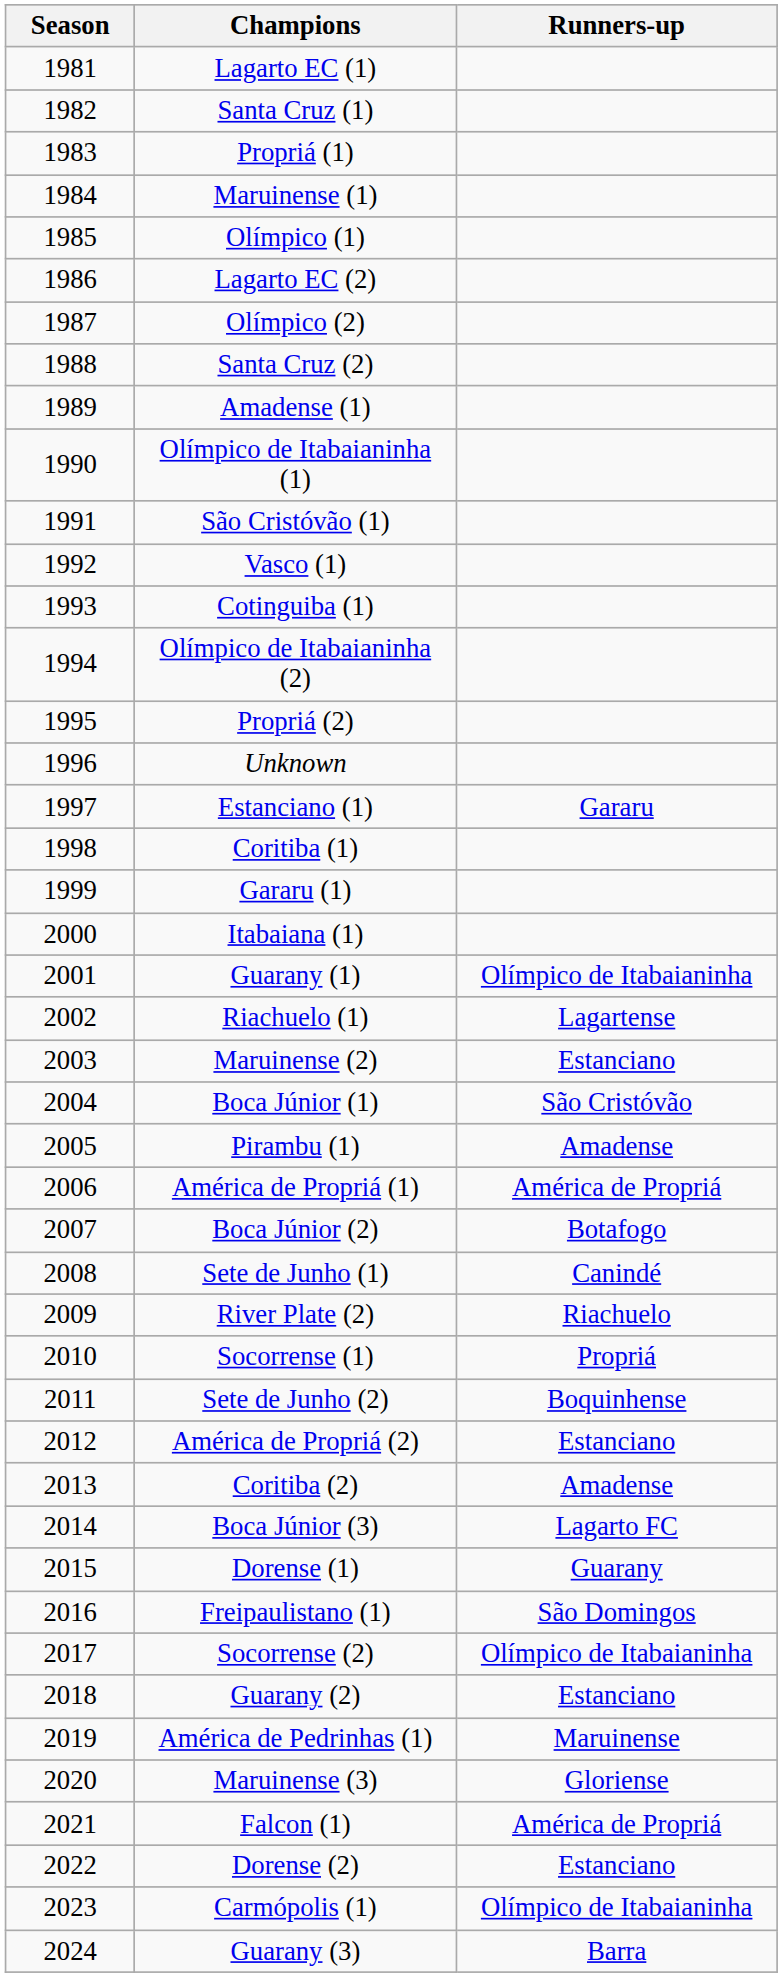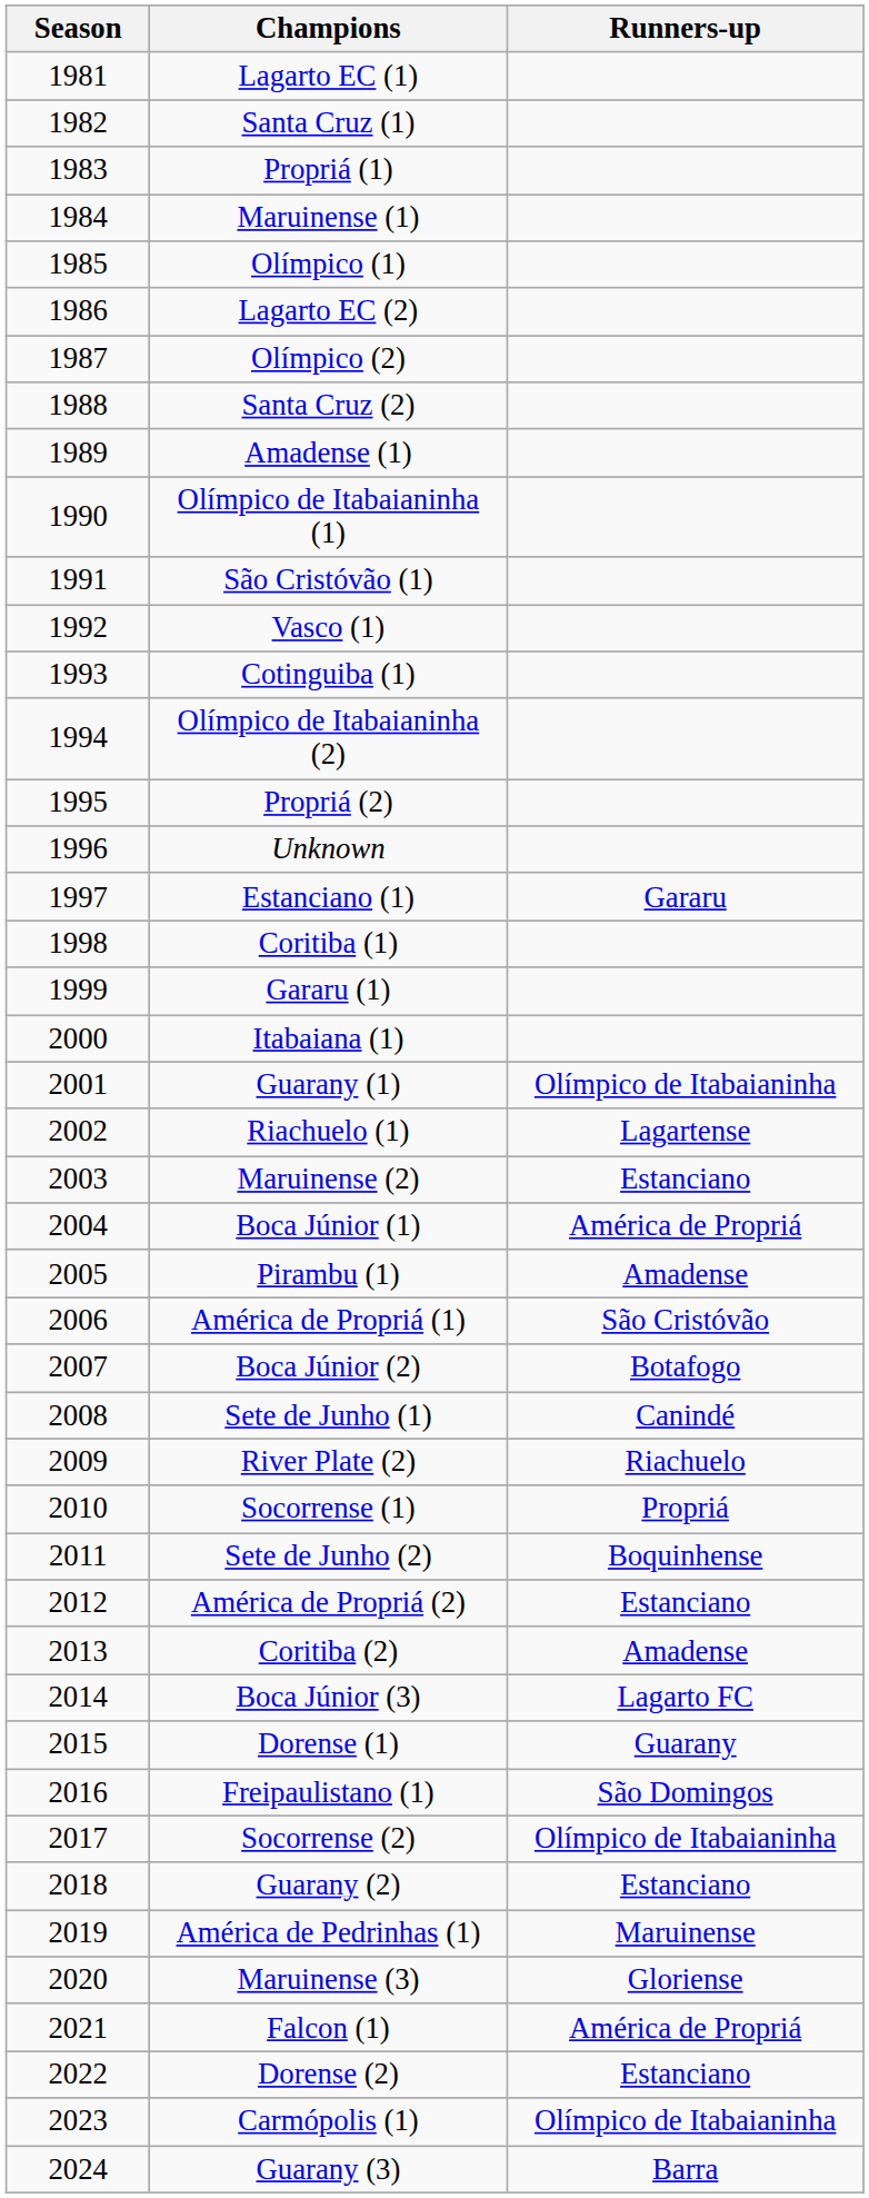 <table class="wikitable" style="text-align:center; margin-left:1em;">
 <tr>
 <th style="width:70px">Season</th>
 <th style="width:185px">Champions</th>
 <th style="width:185px">Runners-up</th>
 </tr>
 <tr>
 <td>1981</td>
 <td><a href='#'>Lagarto EC</a> (1)</td>
 <td></td>
 </tr>
 <tr>
 <td>1982</td>
 <td><a href='#'>Santa Cruz</a> (1)</td>
 <td></td>
 </tr>
 <tr>
 <td>1983</td>
 <td><a href='#'>Propriá</a> (1)</td>
 <td></td>
 </tr>
 <tr>
 <td>1984</td>
 <td><a href='#'>Maruinense</a> (1)</td>
 <td></td>
 </tr>
 <tr>
 <td>1985</td>
 <td><a href='#'>Olímpico</a> (1)</td>
 <td></td>
 </tr>
 <tr>
 <td>1986</td>
 <td><a href='#'>Lagarto EC</a> (2)</td>
 <td></td>
 </tr>
 <tr>
 <td>1987</td>
 <td><a href='#'>Olímpico</a> (2)</td>
 <td></td>
 </tr>
 <tr>
 <td>1988</td>
 <td><a href='#'>Santa Cruz</a> (2)</td>
 <td></td>
 </tr>
 <tr>
 <td>1989</td>
 <td><a href='#'>Amadense</a> (1)</td>
 <td></td>
 </tr>
 <tr>
 <td>1990</td>
 <td><a href='#'>Olímpico de Itabaianinha</a> (1)</td>
 <td></td>
 </tr>
 <tr>
 <td>1991</td>
 <td><a href='#'>São Cristóvão</a> (1)</td>
 <td></td>
 </tr>
 <tr>
 <td>1992</td>
 <td><a href='#'>Vasco</a> (1)</td>
 <td></td>
 </tr>
 <tr>
 <td>1993</td>
 <td><a href='#'>Cotinguiba</a> (1)</td>
 <td></td>
 </tr>
 <tr>
 <td>1994</td>
 <td><a href='#'>Olímpico de Itabaianinha</a> (2)</td>
 <td></td>
 </tr>
 <tr>
 <td>1995</td>
 <td><a href='#'>Propriá</a> (2)</td>
 <td></td>
 </tr>
 <tr>
 <td>1996</td>
 <td><em>Unknown</em></td>
 <td></td>
 </tr>
 <tr>
 <td>1997</td>
 <td><a href='#'>Estanciano</a> (1)</td>
 <td><a href='#'>Gararu</a></td>
 </tr>
 <tr>
 <td>1998</td>
 <td><a href='#'>Coritiba</a> (1)</td>
 <td></td>
 </tr>
 <tr>
 <td>1999</td>
 <td><a href='#'>Gararu</a> (1)</td>
 <td></td>
 </tr>
 <tr>
 <td>2000</td>
 <td><a href='#'>Itabaiana</a> (1)</td>
 <td></td>
 </tr>
 <tr>
 <td>2001</td>
 <td><a href='#'>Guarany</a> (1)</td>
 <td><a href='#'>Olímpico de Itabaianinha</a></td>
 </tr>
 <tr>
 <td>2002</td>
 <td><a href='#'>Riachuelo</a> (1)</td>
 <td><a href='#'>Lagartense</a></td>
 </tr>
 <tr>
 <td>2003</td>
 <td><a href='#'>Maruinense</a> (2)</td>
 <td><a href='#'>Estanciano</a></td>
 </tr>
 <tr>
 <td>2004</td>
 <td><a href='#'>Boca Júnior</a> (1)</td>
-<td><a href='#'>São Cristóvão</a></td>
+<td><a href='#'>América de Propriá</a></td>
 </tr>
 <tr>
 <td>2005</td>
 <td><a href='#'>Pirambu</a> (1)</td>
 <td><a href='#'>Amadense</a></td>
 </tr>
 <tr>
 <td>2006</td>
 <td><a href='#'>América de Propriá</a> (1)</td>
-<td><a href='#'>América de Propriá</a></td>
+<td><a href='#'>São Cristóvão</a></td>
 </tr>
 <tr>
 <td>2007</td>
 <td><a href='#'>Boca Júnior</a> (2)</td>
 <td><a href='#'>Botafogo</a></td>
 </tr>
 <tr>
 <td>2008</td>
 <td><a href='#'>Sete de Junho</a> (1)</td>
 <td><a href='#'>Canindé</a></td>
 </tr>
 <tr>
 <td>2009</td>
 <td><a href='#'>River Plate</a> (2)</td>
 <td><a href='#'>Riachuelo</a></td>
 </tr>
 <tr>
 <td>2010</td>
 <td><a href='#'>Socorrense</a> (1)</td>
 <td><a href='#'>Propriá</a></td>
 </tr>
 <tr>
 <td>2011</td>
 <td><a href='#'>Sete de Junho</a> (2)</td>
 <td><a href='#'>Boquinhense</a></td>
 </tr>
 <tr>
 <td>2012</td>
 <td><a href='#'>América de Propriá</a> (2)</td>
 <td><a href='#'>Estanciano</a></td>
 </tr>
 <tr>
 <td>2013</td>
 <td><a href='#'>Coritiba</a> (2)</td>
 <td><a href='#'>Amadense</a></td>
 </tr>
 <tr>
 <td>2014</td>
 <td><a href='#'>Boca Júnior</a> (3)</td>
 <td><a href='#'>Lagarto FC</a></td>
 </tr>
 <tr>
 <td>2015</td>
 <td><a href='#'>Dorense</a> (1)</td>
 <td><a href='#'>Guarany</a></td>
 </tr>
 <tr>
 <td>2016</td>
 <td><a href='#'>Freipaulistano</a> (1)</td>
 <td><a href='#'>São Domingos</a></td>
 </tr>
 <tr>
 <td>2017</td>
 <td><a href='#'>Socorrense</a> (2)</td>
 <td><a href='#'>Olímpico de Itabaianinha</a></td>
 </tr>
 <tr>
 <td>2018</td>
 <td><a href='#'>Guarany</a> (2)</td>
 <td><a href='#'>Estanciano</a></td>
 </tr>
 <tr>
 <td>2019</td>
 <td><a href='#'>América de Pedrinhas</a> (1)</td>
 <td><a href='#'>Maruinense</a></td>
 </tr>
 <tr>
 <td>2020</td>
 <td><a href='#'>Maruinense</a> (3)</td>
 <td><a href='#'>Gloriense</a></td>
 </tr>
 <tr>
 <td>2021</td>
 <td><a href='#'>Falcon</a> (1)</td>
 <td><a href='#'>América de Propriá</a></td>
 </tr>
 <tr>
 <td>2022</td>
 <td><a href='#'>Dorense</a> (2)</td>
 <td><a href='#'>Estanciano</a></td>
 </tr>
 <tr>
 <td>2023</td>
 <td><a href='#'>Carmópolis</a> (1)</td>
 <td><a href='#'>Olímpico de Itabaianinha</a></td>
 </tr>
 <tr>
 <td>2024</td>
 <td><a href='#'>Guarany</a> (3)</td>
 <td><a href='#'>Barra</a></td>
 </tr>
 </table>
